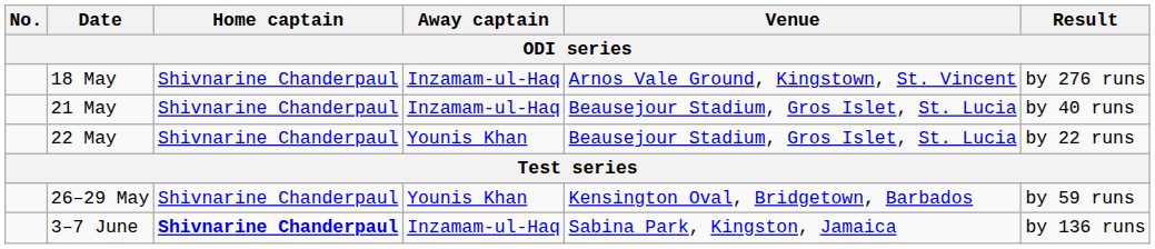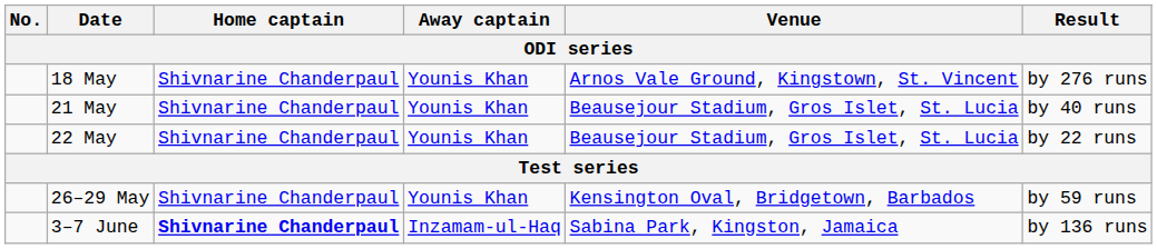 <table class="wikitable">
 <tr>
 <th>No.</th>
 <th>Date</th>
 <th>Home captain</th>
 <th>Away captain</th>
 <th>Venue</th>
 <th>Result</th>
 </tr>
 <tr>
 <th colspan="6">ODI series</th>
 </tr>
 <tr>
 <td></td>
 <td>18 May</td>
 <td><a href='#'>Shivnarine Chanderpaul</a></td>
-<td><a href='#'>Inzamam-ul-Haq</a></td>
+<td><a href='#'>Younis Khan</a></td>
 <td><a href='#'>Arnos Vale Ground</a>, <a href='#'>Kingstown</a>, <a href='#'>St. Vincent</a></td>
 <td> by 276 runs</td>
 </tr>
 <tr>
 <td></td>
 <td>21 May</td>
 <td><a href='#'>Shivnarine Chanderpaul</a></td>
-<td><a href='#'>Inzamam-ul-Haq</a></td>
+<td><a href='#'>Younis Khan</a></td>
 <td><a href='#'>Beausejour Stadium</a>, <a href='#'>Gros Islet</a>, <a href='#'>St. Lucia</a></td>
 <td> by 40 runs</td>
 </tr>
 <tr>
 <td></td>
 <td>22 May</td>
 <td><a href='#'>Shivnarine Chanderpaul</a></td>
 <td><a href='#'>Younis Khan</a></td>
 <td><a href='#'>Beausejour Stadium</a>, <a href='#'>Gros Islet</a>, <a href='#'>St. Lucia</a></td>
 <td> by 22 runs</td>
 </tr>
 <tr>
 <th colspan="6">Test series</th>
 </tr>
 <tr>
 <td></td>
 <td>26–29 May</td>
 <td><a href='#'>Shivnarine Chanderpaul</a></td>
 <td><a href='#'>Younis Khan</a></td>
 <td><a href='#'>Kensington Oval</a>, <a href='#'>Bridgetown</a>, <a href='#'>Barbados</a></td>
 <td> by 59 runs</td>
 </tr>
 <tr>
 <td></td>
 <td>3–7 June</td>
 <td><strong><a href='#'>Shivnarine Chanderpaul</a></strong></td>
 <td><a href='#'>Inzamam-ul-Haq</a></td>
 <td><a href='#'>Sabina Park</a>, <a href='#'>Kingston</a>, <a href='#'>Jamaica</a></td>
 <td> by 136 runs</td>
 </tr>
 </table>
